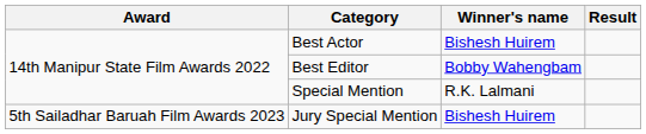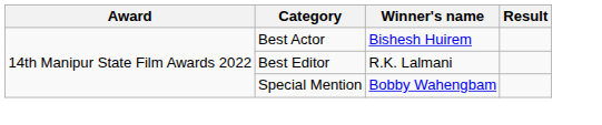 <table class="wikitable sortable">
 <tr>
 <th>Award</th>
 <th>Category</th>
 <th>Winner's name</th>
 <th>Result</th>
 </tr>
 <tr>
 <td rowspan="3">14th Manipur State Film Awards 2022</td>
 <td>Best Actor</td>
 <td><a href='#'>Bishesh Huirem</a></td>
 <td></td>
 </tr>
 <tr>
 <td>Best Editor</td>
-<td><a href='#'>Bobby Wahengbam</a></td>
+<td>R.K. Lalmani</td>
 <td></td>
 </tr>
 <tr>
 <td>Special Mention</td>
-<td>R.K. Lalmani</td>
-<td></td>
-</tr>
-<tr>
-<td>5th Sailadhar Baruah Film Awards 2023</td>
-<td>Jury Special Mention</td>
-<td><a href='#'>Bishesh Huirem</a></td>
+<td><a href='#'>Bobby Wahengbam</a></td>
 <td></td>
 </tr>
 </table>
